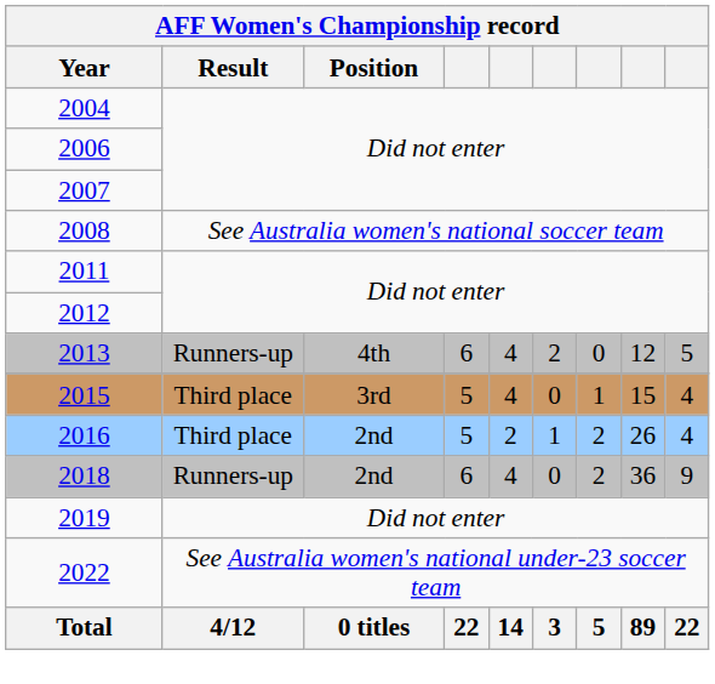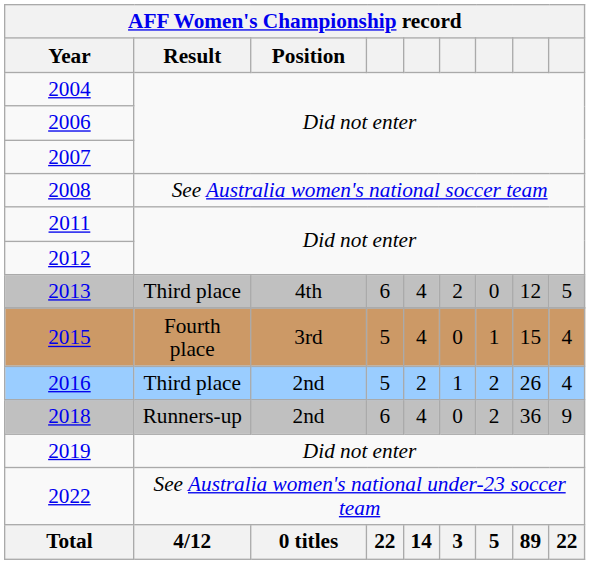 <table class="wikitable" style="text-align: center;">
 <tr>
 <th colspan=9><a href='#'>AFF Women's Championship</a> record</th>
 </tr>
 <tr>
 <th width="90">Year</th>
 <th width="80">Result</th>
 <th width="80">Position</th>
 <th width="20"></th>
 <th width="20"></th>
 <th width="20"></th>
 <th width="20"></th>
 <th width="20"></th>
 <th width="20"></th>
 </tr>
 <tr>
 <td> <a href='#'>2004</a></td>
 <td rowspan=3 colspan=8><em>Did not enter</em></td>
 </tr>
 <tr>
 <td> <a href='#'>2006</a></td>
 </tr>
 <tr>
 <td> <a href='#'>2007</a></td>
 </tr>
 <tr>
 <td> <a href='#'>2008</a></td>
 <td colspan=8><em>See <a href='#'>Australia women's national soccer team</a></em></td>
 </tr>
 <tr>
 <td> <a href='#'>2011</a></td>
 <td rowspan=2 colspan=8><em>Did not enter</em></td>
 </tr>
 <tr>
 <td> <a href='#'>2012</a></td>
 </tr>
 <tr bgcolor=silver>
 <td> <a href='#'>2013</a></td>
-<td>Runners-up</td>
+<td>Third place</td>
 <td>4th</td>
 <td>6</td>
 <td>4</td>
 <td>2</td>
 <td>0</td>
 <td>12</td>
 <td>5</td>
 </tr>
 <tr>
 </tr>
 <tr style="background:#c96;">
 <td> <a href='#'>2015</a></td>
-<td>Third place</td>
+<td>Fourth place</td>
 <td>3rd</td>
 <td>5</td>
 <td>4</td>
 <td>0</td>
 <td>1</td>
 <td>15</td>
 <td>4</td>
 </tr>
 <tr style="background:#9acdff;">
 <td> <a href='#'>2016</a></td>
 <td>Third place</td>
 <td>2nd</td>
 <td>5</td>
 <td>2</td>
 <td>1</td>
 <td>2</td>
 <td>26</td>
 <td>4</td>
 </tr>
 <tr bgcolor=silver>
 <td> <a href='#'>2018</a></td>
 <td>Runners-up</td>
 <td>2nd</td>
 <td>6</td>
 <td>4</td>
 <td>0</td>
 <td>2</td>
 <td>36</td>
 <td>9</td>
 </tr>
 <tr>
 <td> <a href='#'>2019</a></td>
 <td colspan=8><em>Did not enter</em></td>
 </tr>
 <tr>
 <td> <a href='#'>2022</a></td>
 <td colspan=8><em>See <a href='#'>Australia women's national under-23 soccer team</a></em></td>
 </tr>
 <tr>
 <th>Total</th>
 <th>4/12</th>
 <th>0 titles</th>
 <th>22</th>
 <th>14</th>
 <th>3</th>
 <th>5</th>
 <th>89</th>
 <th>22</th>
 </tr>
 </table>
